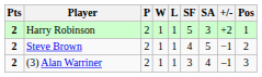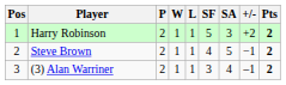 <table class="wikitable" style="text-align:center; margin: 1em auto 1em auto, align:left">
 <tr>
-<th width=20>Pts</th>
+<th width=20>Pos</th>
 <th width=168>Player</th>
 <th width=3>P</th>
 <th width=3>W</th>
 <th width=3>L</th>
 <th width=20>SF</th>
 <th width=20>SA</th>
 <th width=20>+/-</th>
-<th width=20>Pos</th>
+<th width=20>Pts</th>
 </tr>
 <tr align=center style="background: #ccffcc;">
-<td><strong>2</strong></td>
+<td>1</td>
 <td align="left"> Harry Robinson</td>
 <td>2</td>
 <td>1</td>
 <td>1</td>
 <td>5</td>
 <td>3</td>
 <td>+2</td>
-<td>1</td>
+<td><strong>2</strong></td>
 </tr>
 <tr align=center>
-<td><strong>2</strong></td>
+<td>2</td>
 <td align="left"> <a href='#'>Steve Brown</a></td>
 <td>2</td>
 <td>1</td>
 <td>1</td>
 <td>4</td>
 <td>5</td>
 <td>−1</td>
-<td>2</td>
+<td><strong>2</strong></td>
 </tr>
 <tr align=center>
-<td><strong>2</strong></td>
+<td>3</td>
 <td align="left"> (3) <a href='#'>Alan Warriner</a></td>
 <td>2</td>
 <td>1</td>
 <td>1</td>
 <td>3</td>
 <td>4</td>
 <td>–1</td>
-<td>3</td>
+<td><strong>2</strong></td>
 </tr>
 </table>
